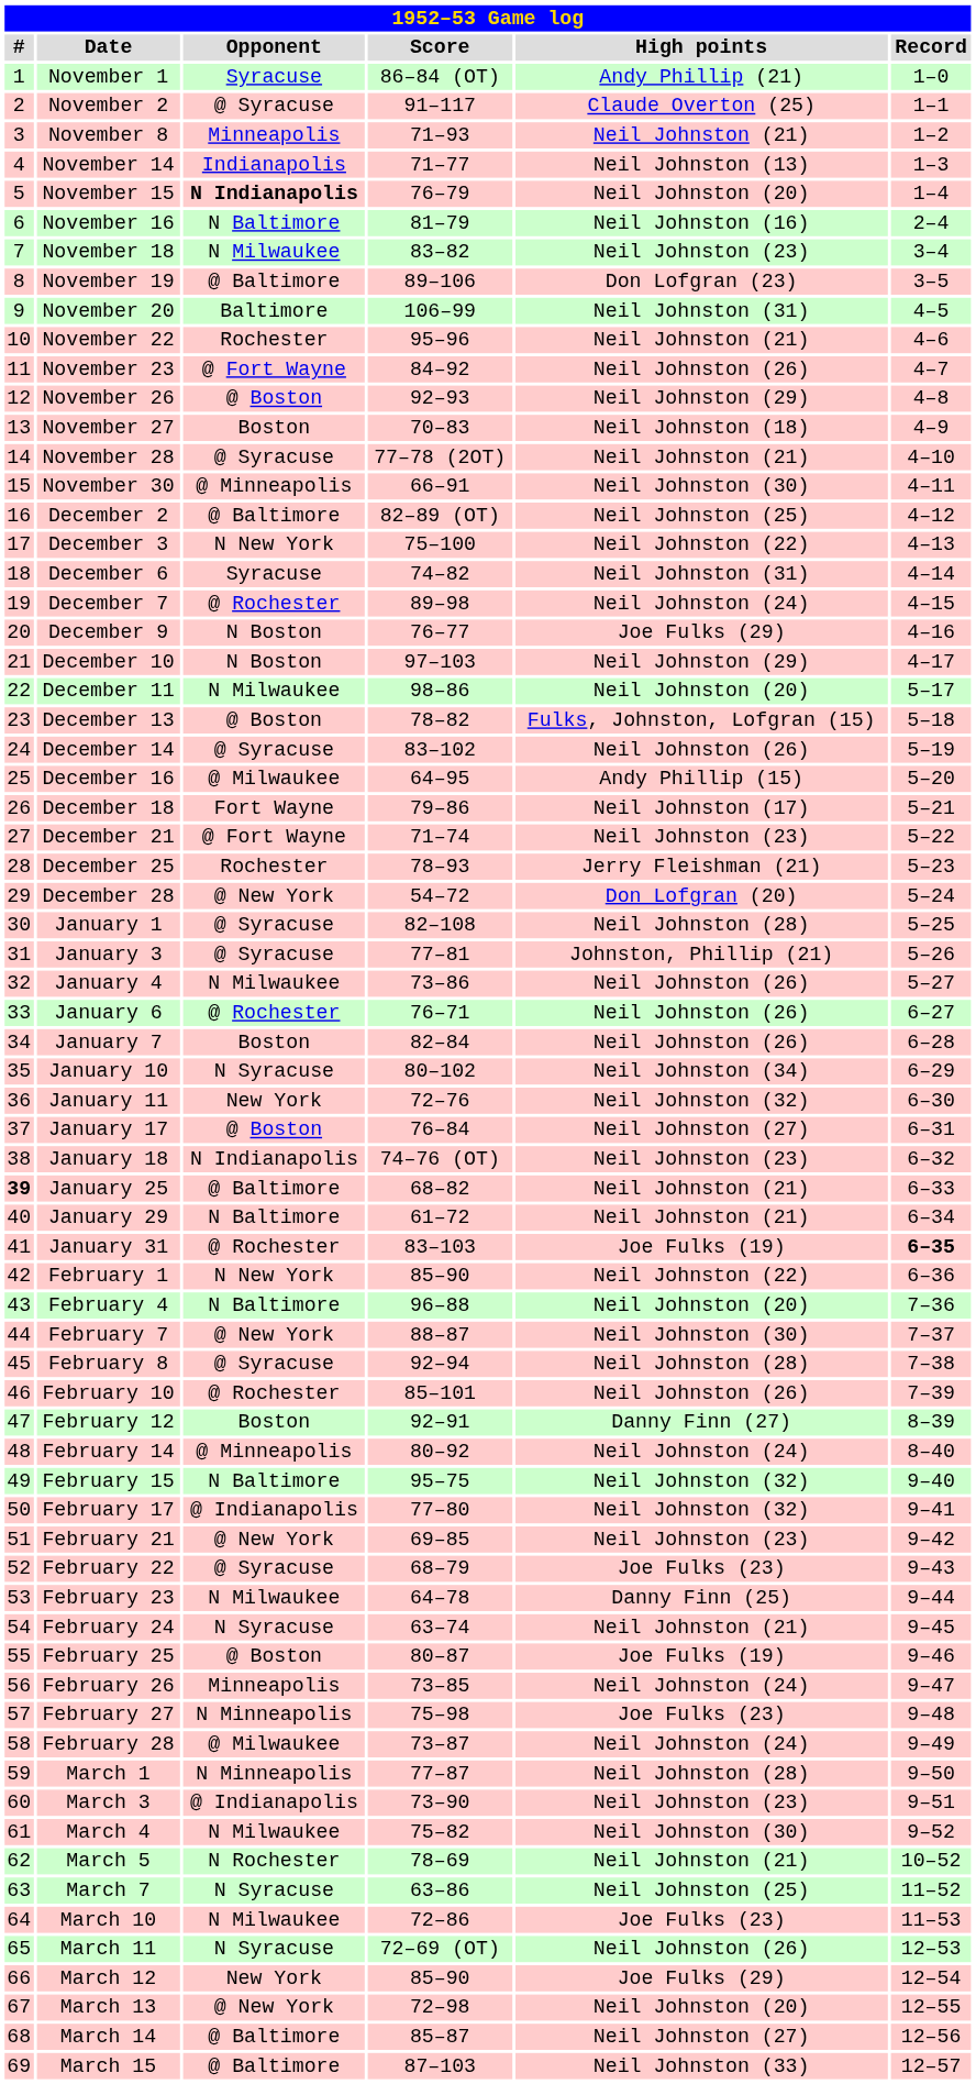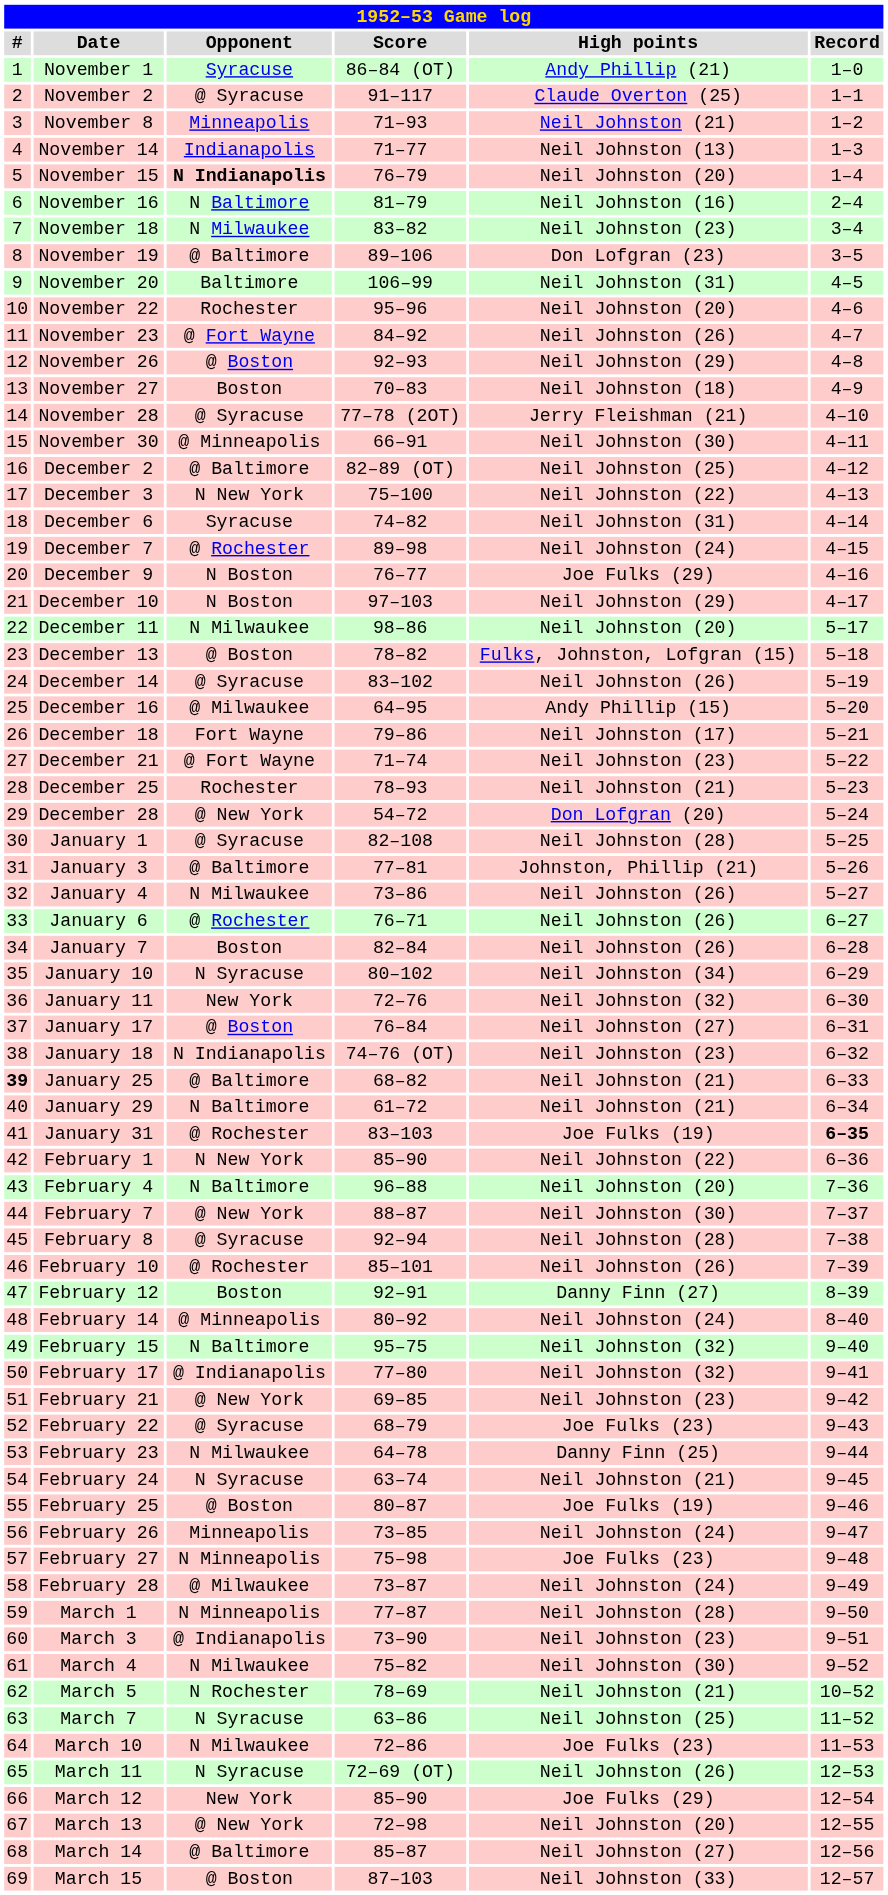 <table class="toccolours collapsible" width=50% style="clear:both; margin:1.5em auto; text-align:center">
 <tr>
 <th colspan=11 style="background:#0000FF; color:#FFD700;">1952–53 Game log</th>
 </tr>
 <tr align="center" bgcolor="#dddddd">
 <td><strong>#</strong></td>
 <td><strong>Date</strong></td>
 <td><strong>Opponent</strong></td>
 <td><strong>Score</strong></td>
 <td><strong>High points</strong></td>
 <td><strong>Record</strong></td>
 </tr>
 <tr align="center" bgcolor="#ccffcc">
 <td>1</td>
 <td>November 1</td>
 <td><a href='#'>Syracuse</a></td>
 <td>86–84 (OT)</td>
 <td><a href='#'>Andy Phillip</a> (21)</td>
 <td>1–0</td>
 </tr>
 <tr align="center" bgcolor="#ffcccc">
 <td>2</td>
 <td>November 2</td>
 <td>@ Syracuse</td>
 <td>91–117</td>
 <td><a href='#'>Claude Overton</a> (25)</td>
 <td>1–1</td>
 </tr>
 <tr align="center" bgcolor="#ffcccc">
 <td>3</td>
 <td>November 8</td>
 <td><a href='#'>Minneapolis</a></td>
 <td>71–93</td>
 <td><a href='#'>Neil Johnston</a> (21)</td>
 <td>1–2</td>
 </tr>
 <tr align="center" bgcolor="#ffcccc">
 <td>4</td>
 <td>November 14</td>
 <td><a href='#'>Indianapolis</a></td>
 <td>71–77</td>
 <td>Neil Johnston (13)</td>
 <td>1–3</td>
 </tr>
 <tr align="center" bgcolor="#ffcccc">
 <td>5</td>
 <td>November 15</td>
 <td><strong>N Indianapolis</strong></td>
 <td>76–79</td>
 <td>Neil Johnston (20)</td>
 <td>1–4</td>
 </tr>
 <tr align="center" bgcolor="#ccffcc">
 <td>6</td>
 <td>November 16</td>
 <td>N <a href='#'>Baltimore</a></td>
 <td>81–79</td>
 <td>Neil Johnston (16)</td>
 <td>2–4</td>
 </tr>
 <tr align="center" bgcolor="#ccffcc">
 <td>7</td>
 <td>November 18</td>
 <td>N <a href='#'>Milwaukee</a></td>
 <td>83–82</td>
 <td>Neil Johnston (23)</td>
 <td>3–4</td>
 </tr>
 <tr align="center" bgcolor="#ffcccc">
 <td>8</td>
 <td>November 19</td>
 <td>@ Baltimore</td>
 <td>89–106</td>
 <td>Don Lofgran (23)</td>
 <td>3–5</td>
 </tr>
 <tr align="center" bgcolor="#ccffcc">
 <td>9</td>
 <td>November 20</td>
 <td>Baltimore</td>
 <td>106–99</td>
 <td>Neil Johnston (31)</td>
 <td>4–5</td>
 </tr>
 <tr align="center" bgcolor="#ffcccc">
 <td>10</td>
 <td>November 22</td>
 <td>Rochester</td>
 <td>95–96</td>
-<td>Neil Johnston (21)</td>
+<td>Neil Johnston (20)</td>
 <td>4–6</td>
 </tr>
 <tr align="center" bgcolor="#ffcccc">
 <td>11</td>
 <td>November 23</td>
 <td>@ <a href='#'>Fort Wayne</a></td>
 <td>84–92</td>
 <td>Neil Johnston (26)</td>
 <td>4–7</td>
 </tr>
 <tr align="center" bgcolor="#ffcccc">
 <td>12</td>
 <td>November 26</td>
 <td>@ <a href='#'>Boston</a></td>
 <td>92–93</td>
 <td>Neil Johnston (29)</td>
 <td>4–8</td>
 </tr>
 <tr align="center" bgcolor="#ffcccc">
 <td>13</td>
 <td>November 27</td>
 <td>Boston</td>
 <td>70–83</td>
 <td>Neil Johnston (18)</td>
 <td>4–9</td>
 </tr>
 <tr align="center" bgcolor="#ffcccc">
 <td>14</td>
 <td>November 28</td>
 <td>@ Syracuse</td>
 <td>77–78 (2OT)</td>
-<td>Neil Johnston (21)</td>
+<td>Jerry Fleishman (21)</td>
 <td>4–10</td>
 </tr>
 <tr align="center" bgcolor="#ffcccc">
 <td>15</td>
 <td>November 30</td>
 <td>@ Minneapolis</td>
 <td>66–91</td>
 <td>Neil Johnston (30)</td>
 <td>4–11</td>
 </tr>
 <tr align="center" bgcolor="#ffcccc">
 <td>16</td>
 <td>December 2</td>
 <td>@ Baltimore</td>
 <td>82–89 (OT)</td>
 <td>Neil Johnston (25)</td>
 <td>4–12</td>
 </tr>
 <tr align="center" bgcolor="#ffcccc">
 <td>17</td>
 <td>December 3</td>
 <td>N New York</td>
 <td>75–100</td>
 <td>Neil Johnston (22)</td>
 <td>4–13</td>
 </tr>
 <tr align="center" bgcolor="#ffcccc">
 <td>18</td>
 <td>December 6</td>
 <td>Syracuse</td>
 <td>74–82</td>
 <td>Neil Johnston (31)</td>
 <td>4–14</td>
 </tr>
 <tr align="center" bgcolor="#ffcccc">
 <td>19</td>
 <td>December 7</td>
 <td>@ <a href='#'>Rochester</a></td>
 <td>89–98</td>
 <td>Neil Johnston (24)</td>
 <td>4–15</td>
 </tr>
 <tr align="center" bgcolor="#ffcccc">
 <td>20</td>
 <td>December 9</td>
 <td>N Boston</td>
 <td>76–77</td>
 <td>Joe Fulks (29)</td>
 <td>4–16</td>
 </tr>
 <tr align="center" bgcolor="#ffcccc">
 <td>21</td>
 <td>December 10</td>
 <td>N Boston</td>
 <td>97–103</td>
 <td>Neil Johnston (29)</td>
 <td>4–17</td>
 </tr>
 <tr align="center" bgcolor="#ccffcc">
 <td>22</td>
 <td>December 11</td>
 <td>N Milwaukee</td>
 <td>98–86</td>
 <td>Neil Johnston (20)</td>
 <td>5–17</td>
 </tr>
 <tr align="center" bgcolor="#ffcccc">
 <td>23</td>
 <td>December 13</td>
 <td>@ Boston</td>
 <td>78–82</td>
 <td><a href='#'>Fulks</a>, Johnston, Lofgran (15)</td>
 <td>5–18</td>
 </tr>
 <tr align="center" bgcolor="#ffcccc">
 <td>24</td>
 <td>December 14</td>
 <td>@ Syracuse</td>
 <td>83–102</td>
 <td>Neil Johnston (26)</td>
 <td>5–19</td>
 </tr>
 <tr align="center" bgcolor="#ffcccc">
 <td>25</td>
 <td>December 16</td>
 <td>@ Milwaukee</td>
 <td>64–95</td>
 <td>Andy Phillip (15)</td>
 <td>5–20</td>
 </tr>
 <tr align="center" bgcolor="#ffcccc">
 <td>26</td>
 <td>December 18</td>
 <td>Fort Wayne</td>
 <td>79–86</td>
 <td>Neil Johnston (17)</td>
 <td>5–21</td>
 </tr>
 <tr align="center" bgcolor="#ffcccc">
 <td>27</td>
 <td>December 21</td>
 <td>@ Fort Wayne</td>
 <td>71–74</td>
 <td>Neil Johnston (23)</td>
 <td>5–22</td>
 </tr>
 <tr align="center" bgcolor="#ffcccc">
 <td>28</td>
 <td>December 25</td>
 <td>Rochester</td>
 <td>78–93</td>
-<td>Jerry Fleishman (21)</td>
+<td>Neil Johnston (21)</td>
 <td>5–23</td>
 </tr>
 <tr align="center" bgcolor="#ffcccc">
 <td>29</td>
 <td>December 28</td>
 <td>@ New York</td>
 <td>54–72</td>
 <td><a href='#'>Don Lofgran</a> (20)</td>
 <td>5–24</td>
 </tr>
 <tr align="center" bgcolor="#ffcccc">
 <td>30</td>
 <td>January 1</td>
 <td>@ Syracuse</td>
 <td>82–108</td>
 <td>Neil Johnston (28)</td>
 <td>5–25</td>
 </tr>
 <tr align="center" bgcolor="#ffcccc">
 <td>31</td>
 <td>January 3</td>
-<td>@ Syracuse</td>
+<td>@ Baltimore</td>
 <td>77–81</td>
 <td>Johnston, Phillip (21)</td>
 <td>5–26</td>
 </tr>
 <tr align="center" bgcolor="#ffcccc">
 <td>32</td>
 <td>January 4</td>
 <td>N Milwaukee</td>
 <td>73–86</td>
 <td>Neil Johnston (26)</td>
 <td>5–27</td>
 </tr>
 <tr align="center" bgcolor="#ccffcc">
 <td>33</td>
 <td>January 6</td>
 <td>@ <a href='#'>Rochester</a></td>
 <td>76–71</td>
 <td>Neil Johnston (26)</td>
 <td>6–27</td>
 </tr>
 <tr align="center" bgcolor="#ffcccc">
 <td>34</td>
 <td>January 7</td>
 <td>Boston</td>
 <td>82–84</td>
 <td>Neil Johnston (26)</td>
 <td>6–28</td>
 </tr>
 <tr align="center" bgcolor="#ffcccc">
 <td>35</td>
 <td>January 10</td>
 <td>N Syracuse</td>
 <td>80–102</td>
 <td>Neil Johnston (34)</td>
 <td>6–29</td>
 </tr>
 <tr align="center" bgcolor="#ffcccc">
 <td>36</td>
 <td>January 11</td>
 <td>New York</td>
 <td>72–76</td>
 <td>Neil Johnston (32)</td>
 <td>6–30</td>
 </tr>
 <tr align="center" bgcolor="#ffcccc">
 <td>37</td>
 <td>January 17</td>
 <td>@ <a href='#'>Boston</a></td>
 <td>76–84</td>
 <td>Neil Johnston (27)</td>
 <td>6–31</td>
 </tr>
 <tr align="center" bgcolor="#ffcccc">
 <td>38</td>
 <td>January 18</td>
 <td>N Indianapolis</td>
 <td>74–76 (OT)</td>
 <td>Neil Johnston (23)</td>
 <td>6–32</td>
 </tr>
 <tr align="center" bgcolor="#ffcccc">
 <td><strong>39</strong></td>
 <td>January 25</td>
 <td>@ Baltimore</td>
 <td>68–82</td>
 <td>Neil Johnston (21)</td>
 <td>6–33</td>
 </tr>
 <tr align="center" bgcolor="#ffcccc">
 <td>40</td>
 <td>January 29</td>
 <td>N Baltimore</td>
 <td>61–72</td>
 <td>Neil Johnston (21)</td>
 <td>6–34</td>
 </tr>
 <tr align="center" bgcolor="#ffcccc">
 <td>41</td>
 <td>January 31</td>
 <td>@ Rochester</td>
 <td>83–103</td>
 <td>Joe Fulks (19)</td>
 <td><strong>6–35</strong></td>
 </tr>
 <tr align="center" bgcolor="#ffcccc">
 <td>42</td>
 <td>February 1</td>
 <td>N New York</td>
 <td>85–90</td>
 <td>Neil Johnston (22)</td>
 <td>6–36</td>
 </tr>
 <tr align="center" bgcolor="#ccffcc">
 <td>43</td>
 <td>February 4</td>
 <td>N Baltimore</td>
 <td>96–88</td>
 <td>Neil Johnston (20)</td>
 <td>7–36</td>
 </tr>
 <tr align="center" bgcolor="#ffcccc">
 <td>44</td>
 <td>February 7</td>
 <td>@ New York</td>
 <td>88–87</td>
 <td>Neil Johnston (30)</td>
 <td>7–37</td>
 </tr>
 <tr align="center" bgcolor="#ffcccc">
 <td>45</td>
 <td>February 8</td>
 <td>@ Syracuse</td>
 <td>92–94</td>
 <td>Neil Johnston (28)</td>
 <td>7–38</td>
 </tr>
 <tr align="center" bgcolor="#ffcccc">
 <td>46</td>
 <td>February 10</td>
 <td>@ Rochester</td>
 <td>85–101</td>
 <td>Neil Johnston (26)</td>
 <td>7–39</td>
 </tr>
 <tr align="center" bgcolor="#ccffcc">
 <td>47</td>
 <td>February 12</td>
 <td>Boston</td>
 <td>92–91</td>
 <td>Danny Finn (27)</td>
 <td>8–39</td>
 </tr>
 <tr align="center" bgcolor="#ffcccc">
 <td>48</td>
 <td>February 14</td>
 <td>@ Minneapolis</td>
 <td>80–92</td>
 <td>Neil Johnston (24)</td>
 <td>8–40</td>
 </tr>
 <tr align="center" bgcolor="#ccffcc">
 <td>49</td>
 <td>February 15</td>
 <td>N Baltimore</td>
 <td>95–75</td>
 <td>Neil Johnston (32)</td>
 <td>9–40</td>
 </tr>
 <tr align="center" bgcolor="#ffcccc">
 <td>50</td>
 <td>February 17</td>
 <td>@ Indianapolis</td>
 <td>77–80</td>
 <td>Neil Johnston (32)</td>
 <td>9–41</td>
 </tr>
 <tr align="center" bgcolor="#ffcccc">
 <td>51</td>
 <td>February 21</td>
 <td>@ New York</td>
 <td>69–85</td>
 <td>Neil Johnston (23)</td>
 <td>9–42</td>
 </tr>
 <tr align="center" bgcolor="#ffcccc">
 <td>52</td>
 <td>February 22</td>
 <td>@ Syracuse</td>
 <td>68–79</td>
 <td>Joe Fulks (23)</td>
 <td>9–43</td>
 </tr>
 <tr align="center" bgcolor="#ffcccc">
 <td>53</td>
 <td>February 23</td>
 <td>N Milwaukee</td>
 <td>64–78</td>
 <td>Danny Finn (25)</td>
 <td>9–44</td>
 </tr>
 <tr align="center" bgcolor="#ffcccc">
 <td>54</td>
 <td>February 24</td>
 <td>N Syracuse</td>
 <td>63–74</td>
 <td>Neil Johnston (21)</td>
 <td>9–45</td>
 </tr>
 <tr align="center" bgcolor="#ffcccc">
 <td>55</td>
 <td>February 25</td>
 <td>@ Boston</td>
 <td>80–87</td>
 <td>Joe Fulks (19)</td>
 <td>9–46</td>
 </tr>
 <tr align="center" bgcolor="#ffcccc">
 <td>56</td>
 <td>February 26</td>
 <td>Minneapolis</td>
 <td>73–85</td>
 <td>Neil Johnston (24)</td>
 <td>9–47</td>
 </tr>
 <tr align="center" bgcolor="#ffcccc">
 <td>57</td>
 <td>February 27</td>
 <td>N Minneapolis</td>
 <td>75–98</td>
 <td>Joe Fulks (23)</td>
 <td>9–48</td>
 </tr>
 <tr align="center" bgcolor="#ffcccc">
 <td>58</td>
 <td>February 28</td>
 <td>@ Milwaukee</td>
 <td>73–87</td>
 <td>Neil Johnston (24)</td>
 <td>9–49</td>
 </tr>
 <tr align="center" bgcolor="#ffcccc">
 <td>59</td>
 <td>March 1</td>
 <td>N Minneapolis</td>
 <td>77–87</td>
 <td>Neil Johnston (28)</td>
 <td>9–50</td>
 </tr>
 <tr align="center" bgcolor="#ffcccc">
 <td>60</td>
 <td>March 3</td>
 <td>@ Indianapolis</td>
 <td>73–90</td>
 <td>Neil Johnston (23)</td>
 <td>9–51</td>
 </tr>
 <tr align="center" bgcolor="#ffcccc">
 <td>61</td>
 <td>March 4</td>
 <td>N Milwaukee</td>
 <td>75–82</td>
 <td>Neil Johnston (30)</td>
 <td>9–52</td>
 </tr>
 <tr align="center" bgcolor="#ccffcc">
 <td>62</td>
 <td>March 5</td>
 <td>N Rochester</td>
 <td>78–69</td>
 <td>Neil Johnston (21)</td>
 <td>10–52</td>
 </tr>
 <tr align="center" bgcolor="#ccffcc">
 <td>63</td>
 <td>March 7</td>
 <td>N Syracuse</td>
 <td>63–86</td>
 <td>Neil Johnston (25)</td>
 <td>11–52</td>
 </tr>
 <tr align="center" bgcolor="#ffcccc">
 <td>64</td>
 <td>March 10</td>
 <td>N Milwaukee</td>
 <td>72–86</td>
 <td>Joe Fulks (23)</td>
 <td>11–53</td>
 </tr>
 <tr align="center" bgcolor="#ccffcc">
 <td>65</td>
 <td>March 11</td>
 <td>N Syracuse</td>
 <td>72–69 (OT)</td>
 <td>Neil Johnston (26)</td>
 <td>12–53</td>
 </tr>
 <tr align="center" bgcolor="#ffcccc">
 <td>66</td>
 <td>March 12</td>
 <td>New York</td>
 <td>85–90</td>
 <td>Joe Fulks (29)</td>
 <td>12–54</td>
 </tr>
 <tr align="center" bgcolor="#ffcccc">
 <td>67</td>
 <td>March 13</td>
 <td>@ New York</td>
 <td>72–98</td>
 <td>Neil Johnston (20)</td>
 <td>12–55</td>
 </tr>
 <tr align="center" bgcolor="#ffcccc">
 <td>68</td>
 <td>March 14</td>
 <td>@ Baltimore</td>
 <td>85–87</td>
 <td>Neil Johnston (27)</td>
 <td>12–56</td>
 </tr>
 <tr align="center" bgcolor="#ffcccc">
 <td>69</td>
 <td>March 15</td>
-<td>@ Baltimore</td>
+<td>@ Boston</td>
 <td>87–103</td>
 <td>Neil Johnston (33)</td>
 <td>12–57</td>
 </tr>
 </table>
